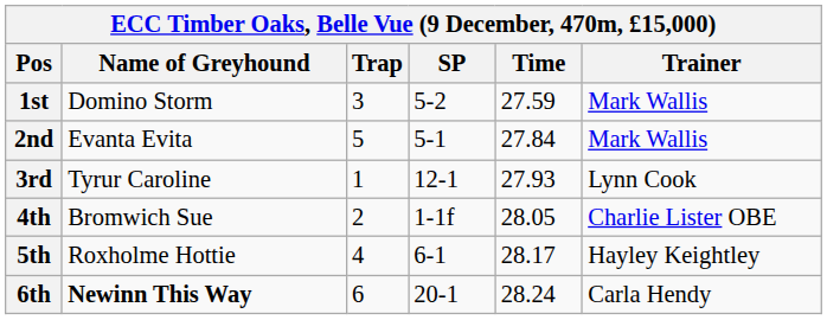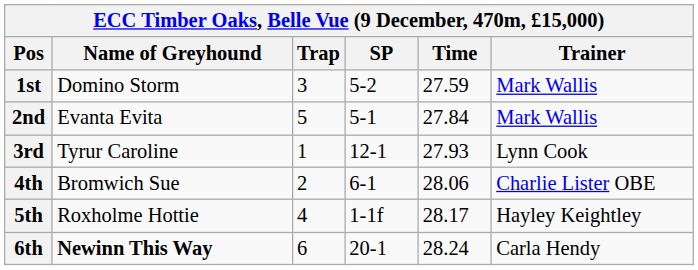 <table class="wikitable">
 <tr>
 <th colspan="6"><a href='#'>ECC Timber Oaks</a>, <a href='#'>Belle Vue</a> (9 December, 470m, £15,000)</th>
 </tr>
 <tr>
 <th width=30>Pos</th>
 <th width=180>Name of Greyhound</th>
 <th width=30>Trap</th>
 <th width=50>SP</th>
 <th width=50>Time</th>
 <th width=150>Trainer</th>
 </tr>
 <tr>
 <th>1st</th>
 <td>Domino Storm</td>
 <td>3</td>
 <td>5-2</td>
 <td>27.59</td>
 <td><a href='#'>Mark Wallis</a></td>
 </tr>
 <tr>
 <th>2nd</th>
 <td>Evanta Evita</td>
 <td>5</td>
 <td>5-1</td>
 <td>27.84</td>
 <td><a href='#'>Mark Wallis</a></td>
 </tr>
 <tr>
 <th>3rd</th>
 <td>Tyrur Caroline</td>
 <td>1</td>
 <td>12-1</td>
 <td>27.93</td>
 <td>Lynn Cook</td>
 </tr>
 <tr>
 <th>4th</th>
 <td>Bromwich Sue</td>
 <td>2</td>
-<td>1-1f</td>
-<td>28.05</td>
+<td>6-1</td>
+<td>28.06</td>
 <td><a href='#'>Charlie Lister</a> OBE</td>
 </tr>
 <tr>
 <th>5th</th>
 <td>Roxholme Hottie</td>
 <td>4</td>
-<td>6-1</td>
+<td>1-1f</td>
 <td>28.17</td>
 <td>Hayley Keightley</td>
 </tr>
 <tr>
 <th>6th</th>
 <td><strong>Newinn This Way</strong></td>
 <td>6</td>
 <td>20-1</td>
 <td>28.24</td>
 <td>Carla Hendy</td>
 </tr>
 </table>
